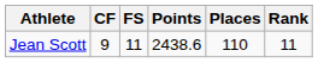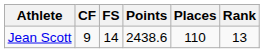 <table class="wikitable" border="1" style="font-size:90%">
 <tr>
 <th>Athlete</th>
 <th>CF</th>
 <th>FS</th>
 <th>Points</th>
 <th>Places</th>
 <th>Rank</th>
 </tr>
 <tr align=center>
 <td align=left><a href='#'>Jean Scott</a></td>
 <td>9</td>
-<td>11</td>
+<td>14</td>
 <td>2438.6</td>
 <td>110</td>
-<td>11</td>
+<td>13</td>
 </tr>
 </table>
